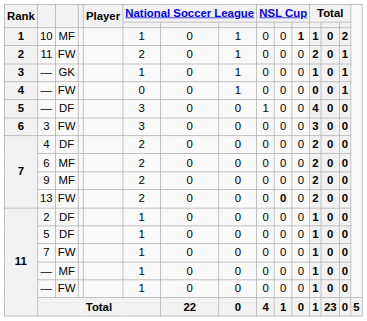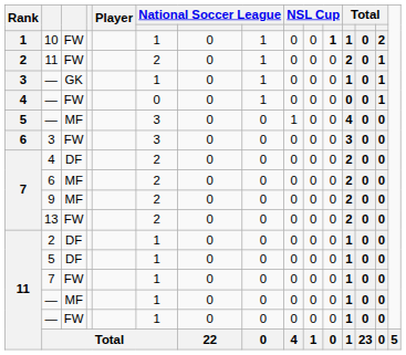 <table class="wikitable sortable" style="text-align:center">
 <tr>
 <th rowspan="2">Rank</th>
 <th rowspan="2"></th>
 <th rowspan="2"></th>
 <th rowspan="2"></th>
 <th rowspan="2">Player</th>
 <th colspan="3"><a href='#'>National Soccer League</a></th>
 <th colspan="3"><a href='#'>NSL Cup</a></th>
 <th colspan="3">Total</th>
 </tr>
 <tr>
 <th></th>
 <th></th>
 <th></th>
 <th></th>
 <th></th>
 <th></th>
 <th></th>
 <th></th>
 <th></th>
 </tr>
 <tr>
 <th>1</th>
 <td>10</td>
-<td>MF</td>
+<td>FW</td>
 <td></td>
 <td align="left"><br></td>
 <td>1</td>
 <td>0</td>
 <td>1<br></td>
 <td>0</td>
 <td>0</td>
 <td><strong>1<br></strong></td>
 <th>1</th>
 <th>0</th>
 <th>2</th>
 </tr>
 <tr>
 <th>2</th>
 <td>11</td>
 <td>FW</td>
 <td></td>
 <td align="left"><br></td>
 <td>2</td>
 <td>0</td>
 <td>1<br></td>
 <td>0</td>
 <td>0</td>
 <td>0<br></td>
 <th>2</th>
 <th>0</th>
 <th>1</th>
 </tr>
 <tr>
 <th>3</th>
 <td>—</td>
 <td>GK</td>
 <td></td>
 <td align="left"><br></td>
 <td>1</td>
 <td>0</td>
 <td>1<br></td>
 <td>0</td>
 <td>0</td>
 <td>0<br></td>
 <th>1</th>
 <th>0</th>
 <th>1</th>
 </tr>
 <tr>
 <th>4</th>
 <td>—</td>
 <td>FW</td>
 <td></td>
 <td align="left"><br></td>
 <td>0</td>
 <td>0</td>
 <td>1<br></td>
 <td>0</td>
 <td>0</td>
 <td>0<br></td>
 <th>0</th>
 <th>0</th>
 <th>1</th>
 </tr>
 <tr>
 <th>5</th>
 <td>—</td>
-<td>DF</td>
+<td>MF</td>
 <td></td>
 <td align="left"><br></td>
 <td>3</td>
 <td>0</td>
 <td>0<br></td>
 <td>1</td>
 <td>0</td>
 <td>0<br></td>
 <th>4</th>
 <th>0</th>
 <th>0</th>
 </tr>
 <tr>
 <th>6</th>
 <td>3</td>
 <td>FW</td>
 <td></td>
 <td align="left"><br></td>
 <td>3</td>
 <td>0</td>
 <td>0<br></td>
 <td>0</td>
 <td>0</td>
 <td>0<br></td>
 <th>3</th>
 <th>0</th>
 <th>0</th>
 </tr>
 <tr>
 <th rowspan="4">7</th>
 <td>4</td>
 <td>DF</td>
 <td></td>
 <td align="left"><br></td>
 <td>2</td>
 <td>0</td>
 <td>0<br></td>
 <td>0</td>
 <td>0</td>
 <td>0<br></td>
 <th>2</th>
 <th>0</th>
 <th>0</th>
 </tr>
 <tr>
 <td>6</td>
 <td>MF</td>
 <td></td>
 <td align="left"><br></td>
 <td>2</td>
 <td>0</td>
 <td>0<br></td>
 <td>0</td>
 <td>0</td>
 <td>0<br></td>
 <th>2</th>
 <th>0</th>
 <th>0</th>
 </tr>
 <tr>
 <td>9</td>
 <td>MF</td>
 <td></td>
 <td align="left"><br></td>
 <td>2</td>
 <td>0</td>
 <td>0<br></td>
 <td>0</td>
 <td>0</td>
 <td>0<br></td>
 <th>2</th>
 <th>0</th>
 <th>0</th>
 </tr>
 <tr>
 <td>13</td>
 <td>FW</td>
 <td></td>
 <td align="left"><br></td>
 <td>2</td>
 <td>0</td>
 <td>0<br></td>
 <td>0</td>
-<td><strong>0</strong></td>
+<td>0</td>
 <td>0<br></td>
 <th>2</th>
 <th>0</th>
 <th>0</th>
 </tr>
 <tr>
 <th rowspan="6">11</th>
 <td>2</td>
 <td>DF</td>
 <td></td>
 <td align="left"><br></td>
 <td>1</td>
 <td>0</td>
 <td>0<br></td>
 <td>0</td>
 <td>0</td>
 <td>0<br></td>
 <th>1</th>
 <th>0</th>
 <th>0</th>
 </tr>
 <tr>
 <td>5</td>
 <td>DF</td>
 <td></td>
 <td align="left"><br></td>
 <td>1</td>
 <td>0</td>
 <td>0<br></td>
 <td>0</td>
 <td>0</td>
 <td>0<br></td>
 <th>1</th>
 <th>0</th>
 <th>0</th>
 </tr>
 <tr>
 <td>7</td>
 <td>FW</td>
 <td></td>
 <td align="left"><br></td>
 <td>1</td>
 <td>0</td>
 <td>0<br></td>
 <td>0</td>
 <td>0</td>
 <td>0<br></td>
 <th>1</th>
 <th>0</th>
 <th>0</th>
 </tr>
 <tr>
 <td>—</td>
 <td>MF</td>
 <td></td>
 <td align="left"><br></td>
 <td>1</td>
 <td>0</td>
 <td>0<br></td>
 <td>0</td>
 <td>0</td>
 <td>0<br></td>
 <th>1</th>
 <th>0</th>
 <th>0</th>
 </tr>
 <tr>
 <td>—</td>
 <td>FW</td>
 <td></td>
 <td align="left"><br></td>
 <td>1</td>
 <td>0</td>
 <td>0<br></td>
 <td>0</td>
 <td>0</td>
 <td>0<br></td>
 <th>1</th>
 <th>0</th>
 <th>0</th>
 </tr>
 <tr>
 <th colspan="5">Total<br></th>
 <th>22</th>
 <th>0</th>
 <th>4<br></th>
 <th>1</th>
 <th>0</th>
 <th>1<br></th>
 <th>23</th>
 <th>0</th>
 <th>5</th>
 </tr>
 </table>
